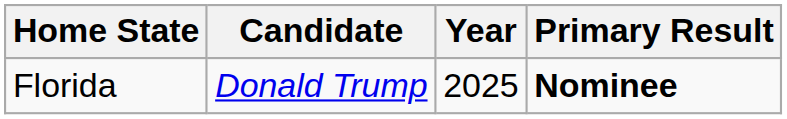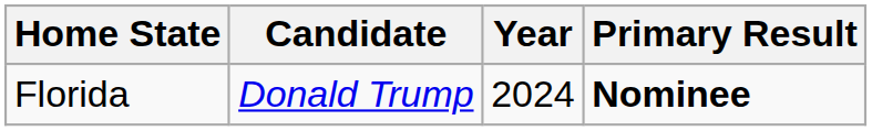 <table class="wikitable sortable">
 <tr>
 <th bgcolor="teal">Home State</th>
 <th>Candidate</th>
 <th>Year</th>
 <th bgcolor="teal">Primary Result</th>
 </tr>
 <tr>
 <td> Florida</td>
 <td><em><a href='#'>Donald Trump</a></em></td>
-<td>2025</td>
+<td>2024</td>
 <td><strong></strong> <strong>Nominee</strong></td>
 </tr>
 </table>
